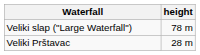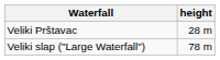 <table class="wikitable">
 <tr>
 <th style="width:250px;">Waterfall</th>
 <th style="text-align:right;">height</th>
 </tr>
 <tr>
+<td>Veliki Prštavac</td>
+<td style="text-align:right;">28 m</td>
+</tr>
+<tr>
 <td>Veliki slap ("Large Waterfall")</td>
 <td style="text-align:right;">78 m</td>
 </tr>
-<tr>
-<td>Veliki Prštavac</td>
-<td style="text-align:right;">28 m</td>
-</tr>
 </table>
